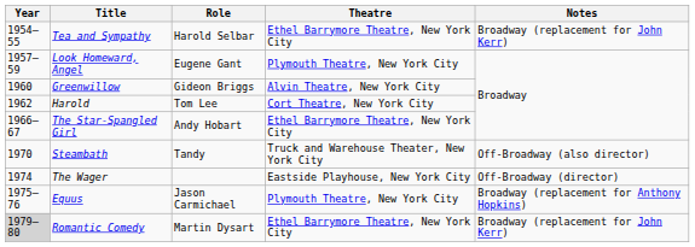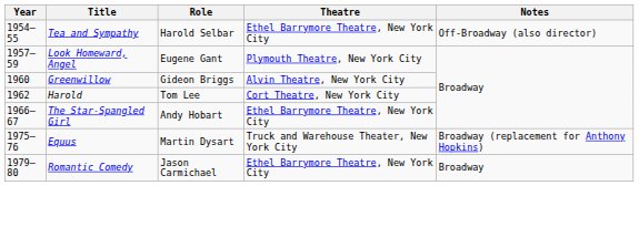 <table class="wikitable sortable">
 <tr>
 <th>Year</th>
 <th>Title</th>
 <th>Role</th>
 <th>Theatre</th>
 <th>Notes</th>
 </tr>
 <tr>
 <td>1954–55</td>
 <td><em><a href='#'>Tea and Sympathy</a></em></td>
 <td>Harold Selbar</td>
 <td><a href='#'>Ethel Barrymore Theatre</a>, New York City</td>
-<td>Broadway (replacement for <a href='#'>John Kerr</a>)</td>
+<td>Off-Broadway (also director)</td>
 </tr>
 <tr>
 <td>1957–59</td>
 <td><em><a href='#'>Look Homeward, Angel</a></em></td>
 <td>Eugene Gant</td>
 <td><a href='#'>Plymouth Theatre</a>, New York City</td>
 <td rowspan="4">Broadway</td>
 </tr>
 <tr>
 <td>1960</td>
 <td><em><a href='#'>Greenwillow</a></em></td>
 <td>Gideon Briggs</td>
 <td><a href='#'>Alvin Theatre</a>, New York City</td>
 </tr>
 <tr>
 <td>1962</td>
 <td><em>Harold</em></td>
 <td>Tom Lee</td>
 <td><a href='#'>Cort Theatre</a>, New York City</td>
 </tr>
 <tr>
 <td>1966–67</td>
 <td><em><a href='#'>The Star-Spangled Girl</a></em></td>
 <td>Andy Hobart</td>
 <td><a href='#'>Ethel Barrymore Theatre</a>, New York City</td>
 </tr>
 <tr>
-<td>1970</td>
-<td><em><a href='#'>Steambath</a></em></td>
-<td>Tandy</td>
-<td>Truck and Warehouse Theater, New York City</td>
-<td>Off-Broadway (also director)</td>
-</tr>
-<tr>
-<td>1974</td>
-<td><em>The Wager</em></td>
-<td></td>
-<td>Eastside Playhouse, New York City</td>
-<td>Off-Broadway (director)</td>
-</tr>
-<tr>
 <td>1975–76</td>
 <td><em><a href='#'>Equus</a></em></td>
-<td>Jason Carmichael</td>
-<td><a href='#'>Plymouth Theatre</a>, New York City</td>
+<td>Martin Dysart</td>
+<td>Truck and Warehouse Theater, New York City</td>
 <td>Broadway (replacement for <a href='#'>Anthony Hopkins</a>)</td>
 </tr>
 <tr>
-<td style="background: lightgrey;">1979–80</td>
+<td>1979–80</td>
 <td><em><a href='#'>Romantic Comedy</a></em></td>
-<td>Martin Dysart</td>
+<td>Jason Carmichael</td>
 <td><a href='#'>Ethel Barrymore Theatre</a>, New York City</td>
-<td>Broadway (replacement for <a href='#'>John Kerr</a>)</td>
+<td>Broadway</td>
 </tr>
 </table>
